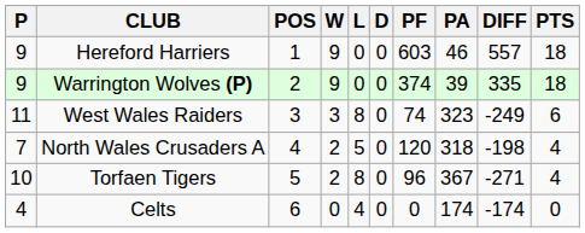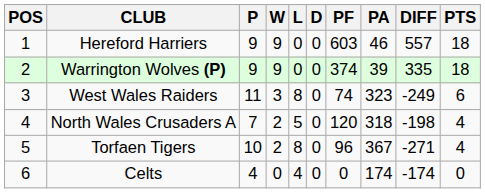 <table class="wikitable" style="text-align: center;">
 <tr>
+<th>POS</th>
+<th>CLUB</th>
 <th>P</th>
-<th>CLUB</th>
-<th>POS</th>
 <th>W</th>
 <th>L</th>
 <th>D</th>
 <th>PF</th>
 <th>PA</th>
 <th>DIFF</th>
 <th>PTS</th>
 </tr>
 <tr>
+<td>1</td>
+<td>Hereford Harriers</td>
 <td>9</td>
-<td>Hereford Harriers</td>
-<td>1</td>
 <td>9</td>
 <td>0</td>
 <td>0</td>
 <td>603</td>
 <td>46</td>
 <td>557</td>
 <td>18</td>
 </tr>
 <tr style="background:#ddffdd;">
+<td>2</td>
+<td> Warrington Wolves <strong>(P)</strong></td>
 <td>9</td>
-<td> Warrington Wolves <strong>(P)</strong></td>
-<td>2</td>
 <td>9</td>
 <td>0</td>
 <td>0</td>
 <td>374</td>
 <td>39</td>
 <td>335</td>
 <td>18</td>
 </tr>
 <tr>
+<td>3</td>
+<td> West Wales Raiders</td>
 <td>11</td>
-<td> West Wales Raiders</td>
-<td>3</td>
 <td>3</td>
 <td>8</td>
 <td>0</td>
 <td>74</td>
 <td>323</td>
 <td>-249</td>
 <td>6</td>
 </tr>
 <tr>
+<td>4</td>
+<td> North Wales Crusaders A</td>
 <td>7</td>
-<td> North Wales Crusaders A</td>
-<td>4</td>
 <td>2</td>
 <td>5</td>
 <td>0</td>
 <td>120</td>
 <td>318</td>
 <td>-198</td>
 <td>4</td>
 </tr>
 <tr>
+<td>5</td>
+<td>Torfaen Tigers</td>
 <td>10</td>
-<td>Torfaen Tigers</td>
-<td>5</td>
 <td>2</td>
 <td>8</td>
 <td>0</td>
 <td>96</td>
 <td>367</td>
 <td>-271</td>
 <td>4</td>
 </tr>
 <tr>
+<td>6</td>
+<td>Celts</td>
 <td>4</td>
-<td>Celts</td>
-<td>6</td>
 <td>0</td>
 <td>4</td>
 <td>0</td>
 <td>0</td>
 <td>174</td>
 <td>-174</td>
 <td>0</td>
 </tr>
 </table>
